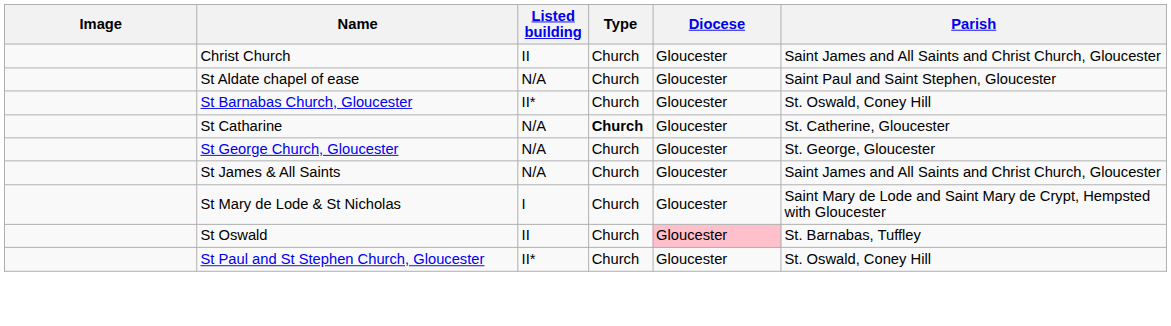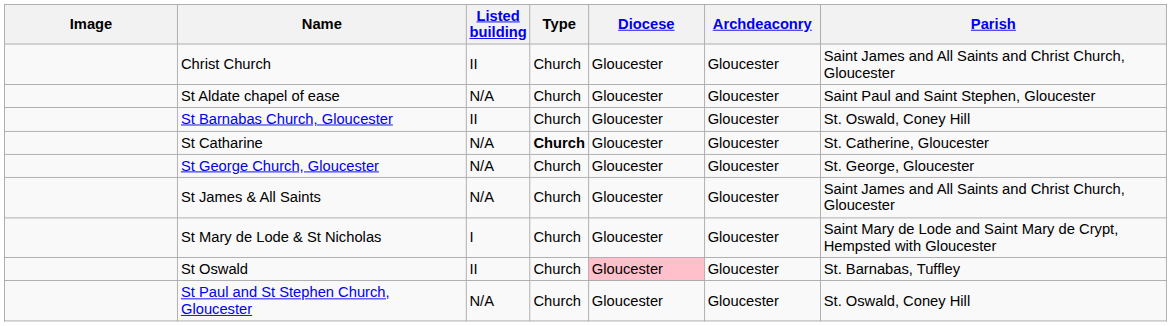 <table width=100% class="wikitable sortable">
 <tr>
 <th width=15%>Image</th>
 <th width=25%>Name</th>
 <th width=5%><a href='#'>Listed building</a></th>
 <th width=5%>Type</th>
 <th width=10%><strong><a href='#'>Diocese</a></strong></th>
+<th width=10%><strong><a href='#'>Archdeaconry</a></strong></th>
 <th width=30%><strong><a href='#'>Parish</a></strong></th>
 </tr>
 <tr>
 <td></td>
 <td>Christ Church</td>
 <td>II</td>
 <td>Church</td>
+<td>Gloucester</td>
 <td>Gloucester</td>
 <td>Saint James and All Saints and Christ Church, Gloucester</td>
 </tr>
 <tr>
 <td></td>
 <td>St Aldate chapel of ease</td>
 <td>N/A</td>
 <td>Church</td>
 <td>Gloucester</td>
+<td>Gloucester</td>
 <td>Saint Paul and Saint Stephen, Gloucester</td>
 </tr>
 <tr>
 <td></td>
 <td><a href='#'>St Barnabas Church, Gloucester</a></td>
-<td>II*</td>
+<td>II</td>
 <td>Church</td>
+<td>Gloucester</td>
 <td>Gloucester</td>
 <td>St. Oswald, Coney Hill</td>
 </tr>
 <tr>
 <td></td>
 <td>St Catharine</td>
 <td>N/A</td>
 <td><strong>Church</strong></td>
 <td>Gloucester</td>
+<td>Gloucester</td>
 <td>St. Catherine, Gloucester</td>
 </tr>
 <tr>
 <td></td>
 <td><a href='#'>St George Church, Gloucester</a></td>
 <td>N/A</td>
 <td>Church</td>
+<td>Gloucester</td>
 <td>Gloucester</td>
 <td>St. George, Gloucester</td>
 </tr>
 <tr>
 <td></td>
 <td>St James & All Saints</td>
 <td>N/A</td>
 <td>Church</td>
 <td>Gloucester</td>
+<td>Gloucester</td>
 <td>Saint James and All Saints and Christ Church, Gloucester</td>
 </tr>
 <tr>
 <td></td>
 <td>St Mary de Lode & St Nicholas</td>
 <td>I</td>
 <td>Church</td>
+<td>Gloucester</td>
 <td>Gloucester</td>
 <td>Saint Mary de Lode and Saint Mary de Crypt, Hempsted with Gloucester</td>
 </tr>
 <tr>
 <td></td>
 <td>St Oswald</td>
 <td>II</td>
 <td>Church</td>
 <td style="background: pink;">Gloucester</td>
+<td>Gloucester</td>
 <td>St. Barnabas, Tuffley</td>
 </tr>
 <tr>
 <td></td>
 <td><a href='#'>St Paul and St Stephen Church, Gloucester</a></td>
-<td>II*</td>
+<td>N/A</td>
 <td>Church</td>
+<td>Gloucester</td>
 <td>Gloucester</td>
 <td>St. Oswald, Coney Hill</td>
 </tr>
 </table>
